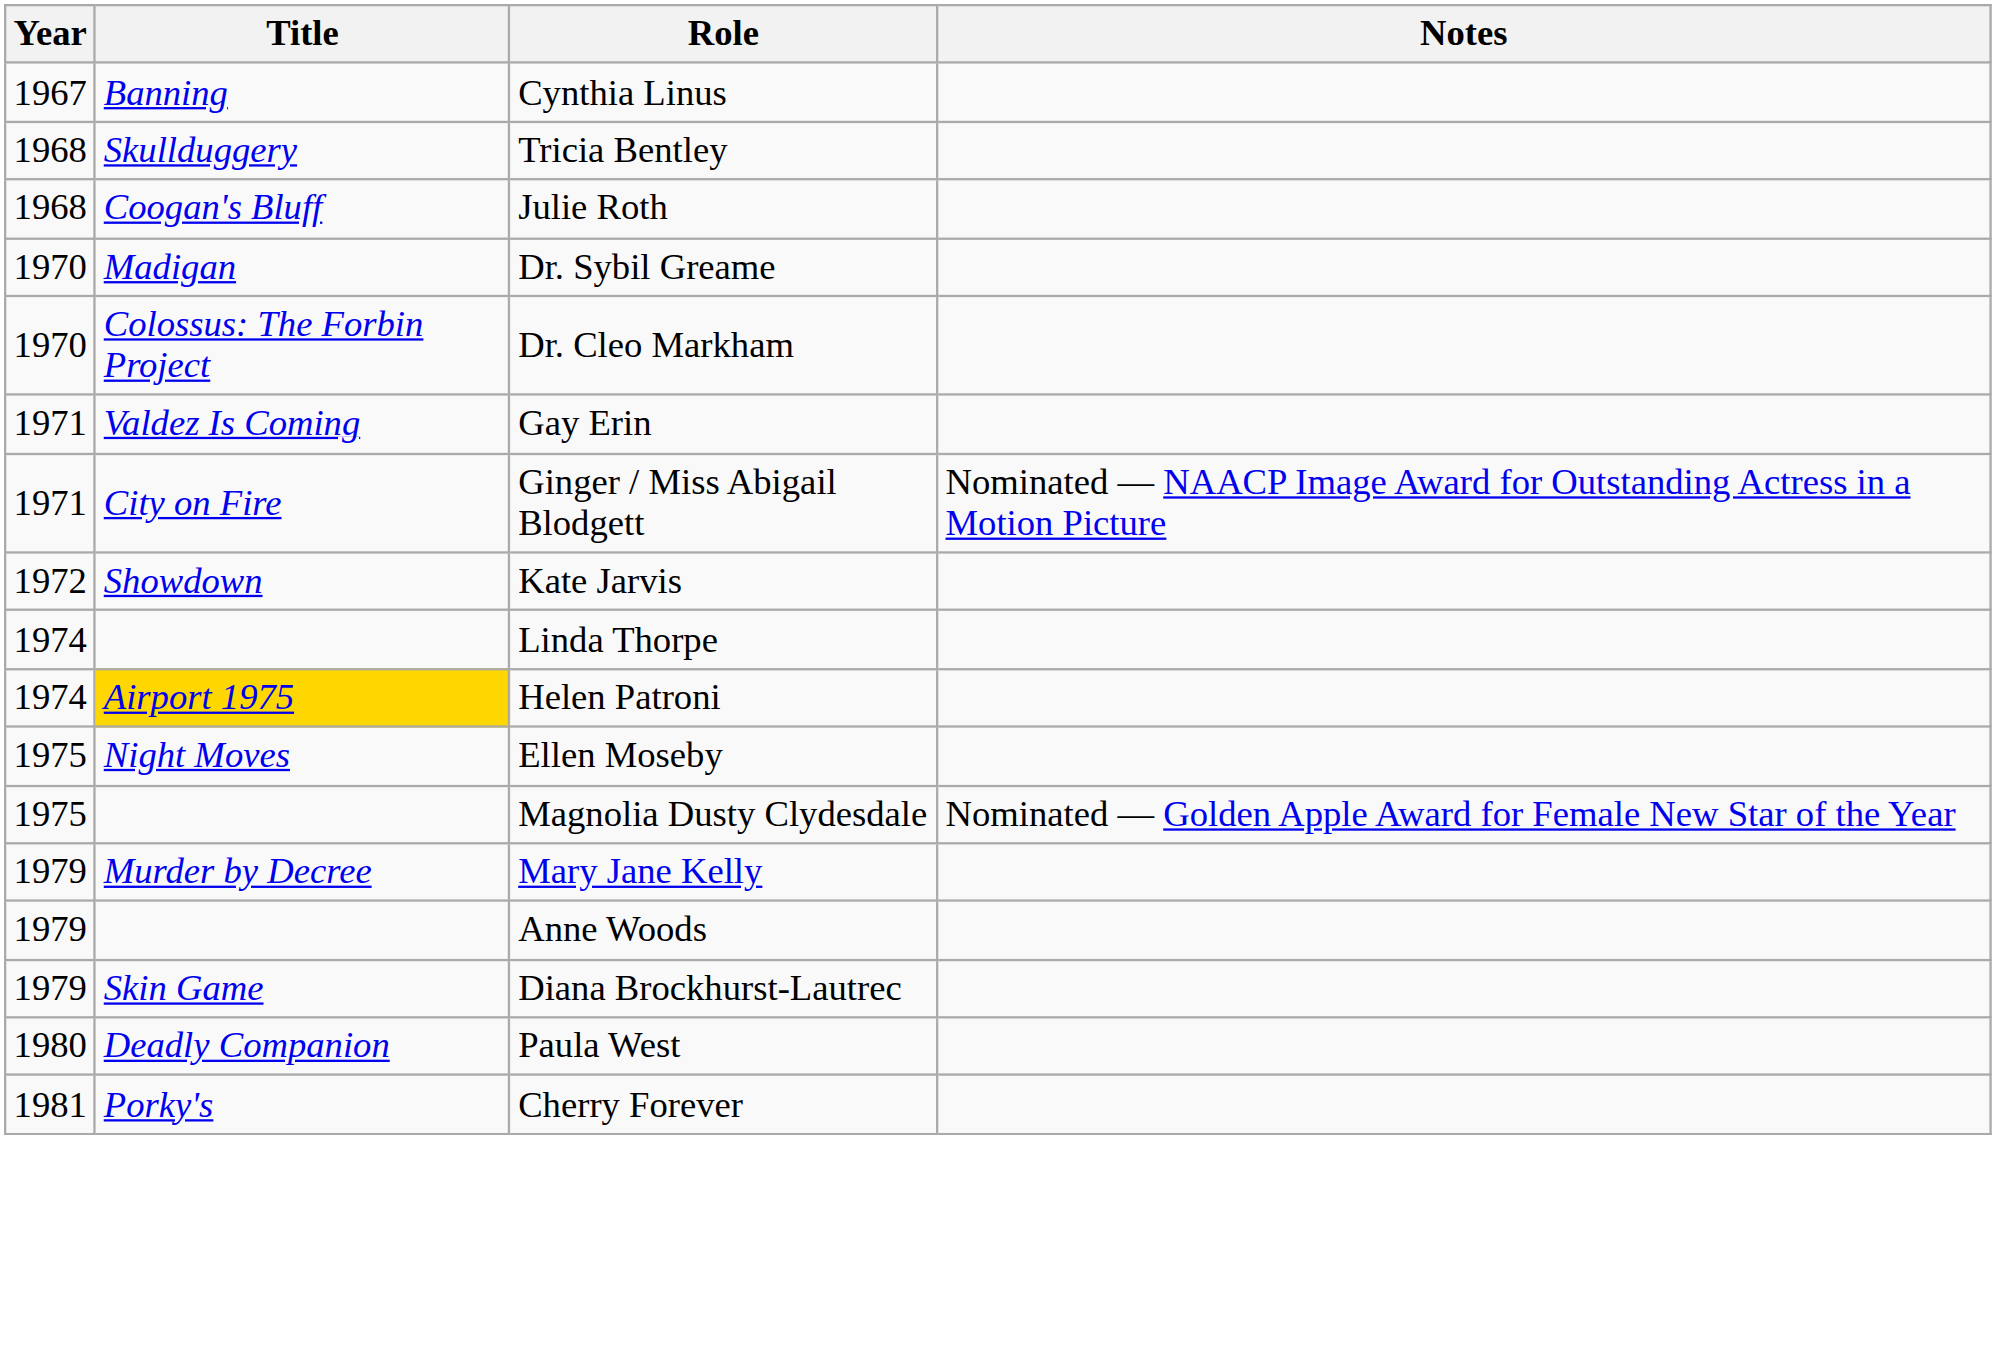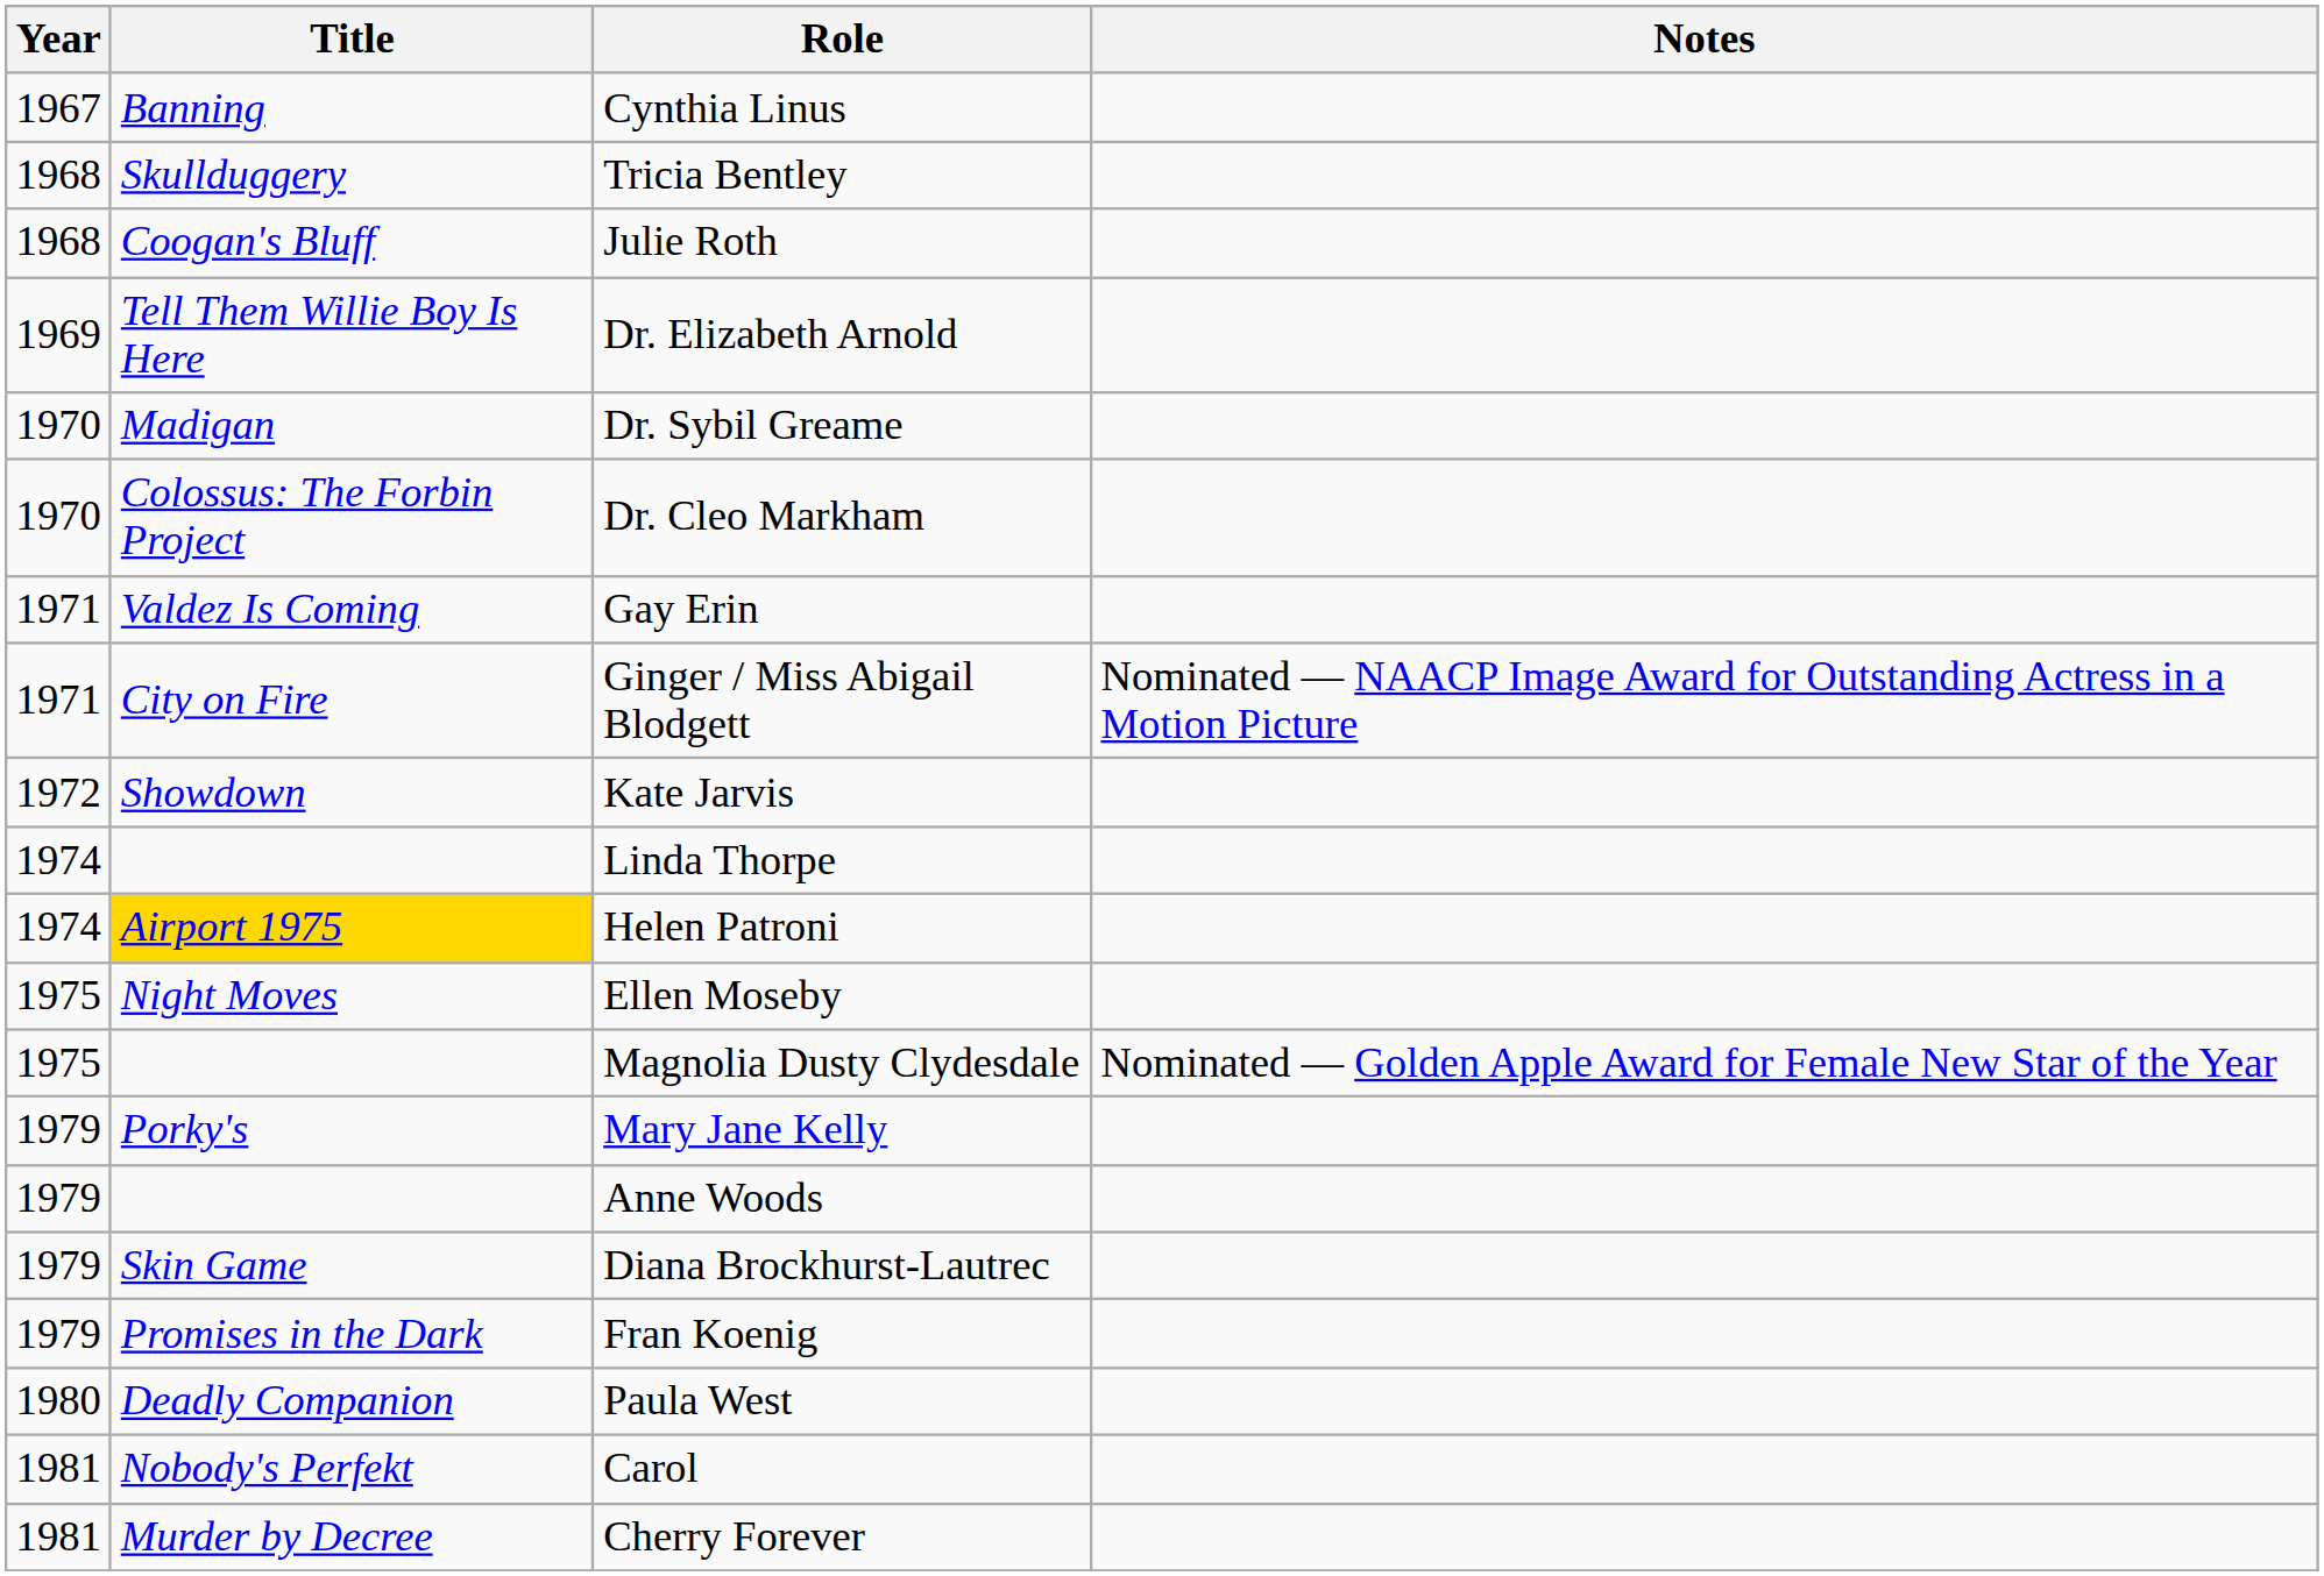 <table class="wikitable sortable">
 <tr>
 <th>Year</th>
 <th>Title</th>
 <th>Role</th>
 <th class="unsortable">Notes</th>
 </tr>
 <tr>
 <td>1967</td>
 <td><em><a href='#'>Banning</a></em></td>
 <td>Cynthia Linus</td>
 <td></td>
 </tr>
 <tr>
 <td>1968</td>
 <td><em><a href='#'>Skullduggery</a></em></td>
 <td>Tricia Bentley</td>
 <td></td>
 </tr>
 <tr>
 <td>1968</td>
 <td><em><a href='#'>Coogan's Bluff</a></em></td>
 <td>Julie Roth</td>
+<td></td>
+</tr>
+<tr>
+<td>1969</td>
+<td><em><a href='#'>Tell Them Willie Boy Is Here</a></em></td>
+<td>Dr. Elizabeth Arnold</td>
 <td></td>
 </tr>
 <tr>
 <td>1970</td>
 <td><em><a href='#'>Madigan</a></em></td>
 <td>Dr. Sybil Greame</td>
 <td></td>
 </tr>
 <tr>
 <td>1970</td>
 <td><em><a href='#'>Colossus: The Forbin Project</a></em></td>
 <td>Dr. Cleo Markham</td>
 <td></td>
 </tr>
 <tr>
 <td>1971</td>
 <td><em><a href='#'>Valdez Is Coming</a></em></td>
 <td>Gay Erin</td>
 <td></td>
 </tr>
 <tr>
 <td>1971</td>
 <td><em><a href='#'>City on Fire</a></em></td>
 <td>Ginger / Miss Abigail Blodgett</td>
 <td>Nominated — <a href='#'>NAACP Image Award for Outstanding Actress in a Motion Picture</a></td>
 </tr>
 <tr>
 <td>1972</td>
 <td><em><a href='#'>Showdown</a></em></td>
 <td>Kate Jarvis</td>
 <td></td>
 </tr>
 <tr>
 <td>1974</td>
 <td><em></em></td>
 <td>Linda Thorpe</td>
 <td></td>
 </tr>
 <tr>
 <td>1974</td>
 <td style="background: gold;"><em><a href='#'>Airport 1975</a></em></td>
 <td>Helen Patroni</td>
 <td></td>
 </tr>
 <tr>
 <td>1975</td>
 <td><em><a href='#'>Night Moves</a></em></td>
 <td>Ellen Moseby</td>
 <td></td>
 </tr>
 <tr>
 <td>1975</td>
 <td><em></em></td>
 <td>Magnolia Dusty Clydesdale</td>
 <td>Nominated — <a href='#'>Golden Apple Award for Female New Star of the Year</a></td>
 </tr>
 <tr>
 <td>1979</td>
-<td><em><a href='#'>Murder by Decree</a></em></td>
+<td><em><a href='#'>Porky's</a></em></td>
 <td><a href='#'>Mary Jane Kelly</a></td>
 <td></td>
 </tr>
 <tr>
 <td>1979</td>
 <td><em></em></td>
 <td>Anne Woods</td>
 <td></td>
 </tr>
 <tr>
 <td>1979</td>
 <td><em><a href='#'>Skin Game</a></em></td>
 <td>Diana Brockhurst-Lautrec</td>
 <td></td>
 </tr>
 <tr>
+<td>1979</td>
+<td><em><a href='#'>Promises in the Dark</a></em></td>
+<td>Fran Koenig</td>
+<td></td>
+</tr>
+<tr>
 <td>1980</td>
 <td><em><a href='#'>Deadly Companion</a></em></td>
 <td>Paula West</td>
 <td></td>
 </tr>
 <tr>
 <td>1981</td>
-<td><em><a href='#'>Porky's</a></em></td>
+<td><em><a href='#'>Nobody's Perfekt</a></em></td>
+<td>Carol</td>
+<td></td>
+</tr>
+<tr>
+<td>1981</td>
+<td><em><a href='#'>Murder by Decree</a></em></td>
 <td>Cherry Forever</td>
 <td></td>
 </tr>
 </table>
